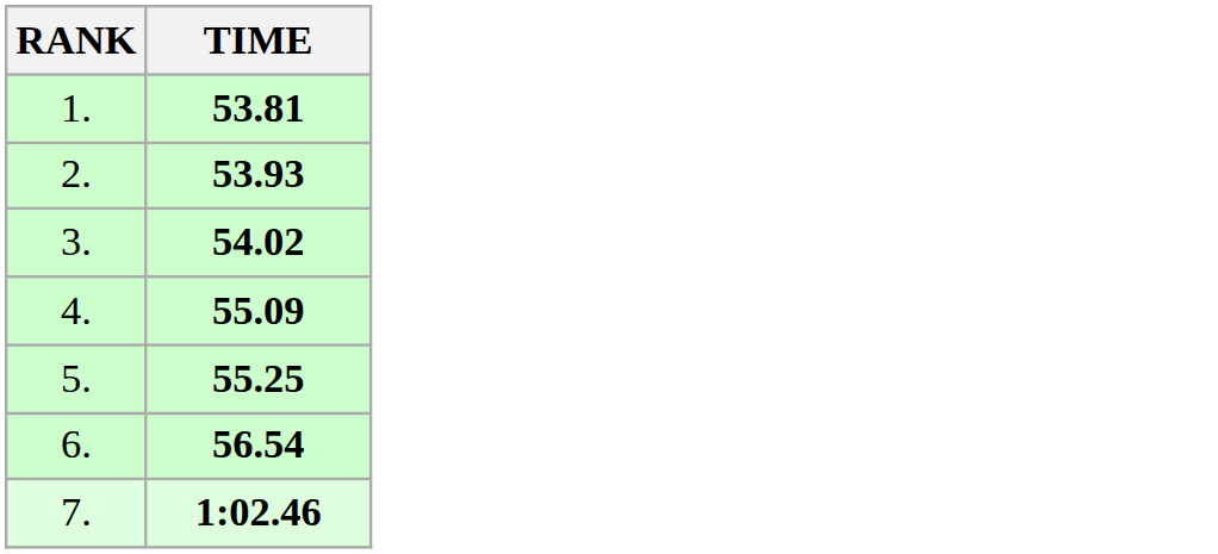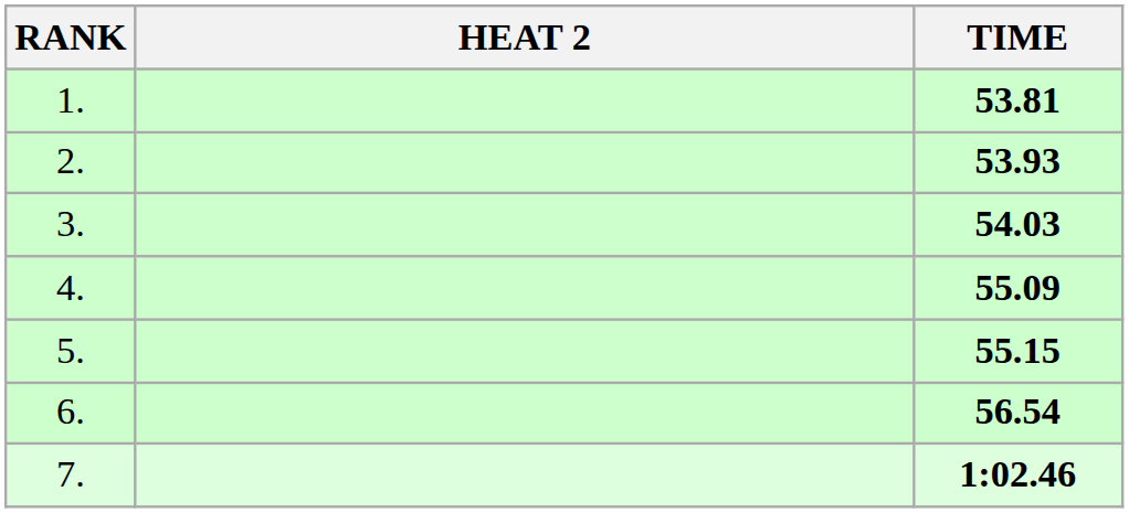 <table class="wikitable" style="border-collapse: collapse; font-size: 90%;">
 <tr>
 <th>RANK</th>
+<th style="width: 20em">HEAT 2</th>
 <th style="width: 5em">TIME</th>
 </tr>
 <tr style="background:#ccffcc;">
 <td align="center">1.</td>
+<td></td>
 <td align="center"><strong>53.81</strong></td>
 </tr>
 <tr style="background:#ccffcc;">
 <td align="center">2.</td>
+<td></td>
 <td align="center"><strong>53.93</strong></td>
 </tr>
 <tr style="background:#ccffcc;">
 <td align="center">3.</td>
-<td align="center"><strong>54.02</strong></td>
+<td></td>
+<td align="center"><strong>54.03</strong></td>
 </tr>
 <tr style="background:#ccffcc;">
 <td align="center">4.</td>
+<td></td>
 <td align="center"><strong>55.09</strong></td>
 </tr>
 <tr style="background:#ccffcc;">
 <td align="center">5.</td>
-<td align="center"><strong>55.25</strong></td>
+<td></td>
+<td align="center"><strong>55.15</strong></td>
 </tr>
 <tr style="background:#ccffcc;">
 <td align="center">6.</td>
+<td></td>
 <td align="center"><strong>56.54</strong></td>
 </tr>
 <tr style="background:#ddffdd;">
 <td align="center">7.</td>
+<td></td>
 <td align="center"><strong>1:02.46</strong></td>
 </tr>
 </table>
